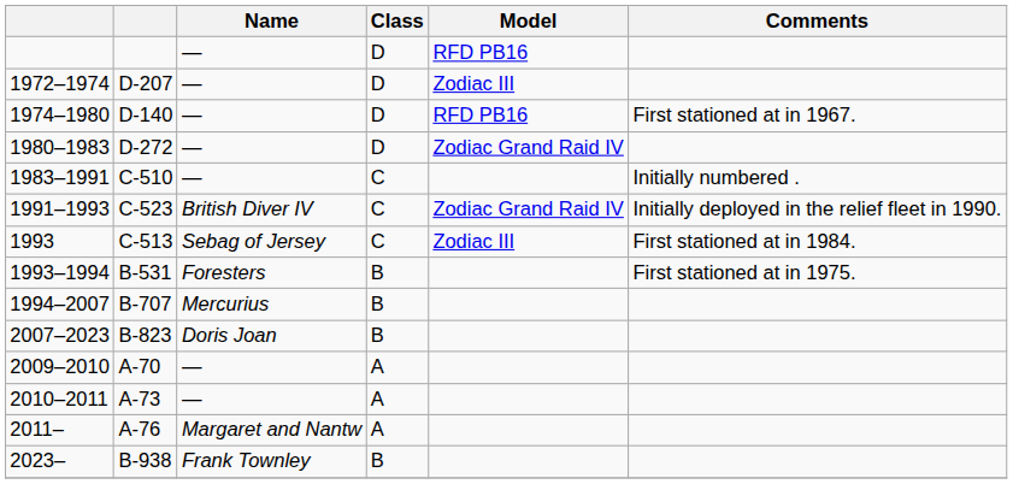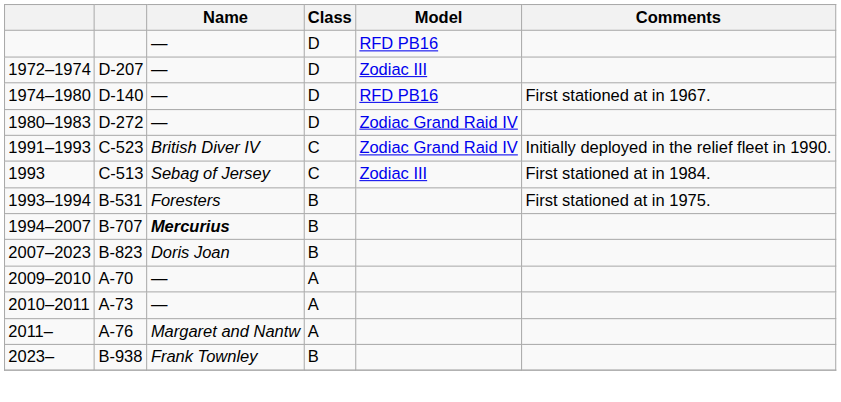 <table class="wikitable sortable">
 <tr>
 <th></th>
 <th></th>
 <th>Name</th>
 <th>Class</th>
 <th>Model</th>
 <th class=unsortable>Comments</th>
 </tr>
 <tr>
 <td></td>
 <td></td>
 <td>—</td>
 <td>D</td>
 <td><a href='#'>RFD PB16</a></td>
 <td></td>
 </tr>
 <tr>
 <td>1972–1974</td>
 <td>D-207</td>
 <td>—</td>
 <td>D</td>
 <td><a href='#'>Zodiac III</a></td>
 <td></td>
 </tr>
 <tr>
 <td>1974–1980</td>
 <td>D-140</td>
 <td>—</td>
 <td>D</td>
 <td><a href='#'>RFD PB16</a></td>
 <td>First stationed at  in 1967.</td>
 </tr>
 <tr>
 <td>1980–1983</td>
 <td>D-272</td>
 <td>—</td>
 <td>D</td>
 <td><a href='#'>Zodiac Grand Raid IV</a></td>
 <td></td>
 </tr>
 <tr>
-<td>1983–1991</td>
-<td>C-510</td>
-<td>—</td>
-<td>C</td>
-<td></td>
-<td>Initially numbered .</td>
-</tr>
-<tr>
 <td>1991–1993</td>
 <td>C-523</td>
 <td><em>British Diver IV</em></td>
 <td>C</td>
 <td><a href='#'>Zodiac Grand Raid IV</a></td>
 <td>Initially deployed in the relief fleet in 1990.</td>
 </tr>
 <tr>
 <td>1993</td>
 <td>C-513</td>
 <td><em>Sebag of Jersey</em></td>
 <td>C</td>
 <td><a href='#'>Zodiac III</a></td>
 <td>First stationed at  in 1984.</td>
 </tr>
 <tr>
 <td>1993–1994</td>
 <td>B-531</td>
 <td><em>Foresters</em></td>
 <td>B</td>
 <td></td>
 <td>First stationed at  in 1975.</td>
 </tr>
 <tr>
 <td>1994–2007</td>
 <td>B-707</td>
-<td><em>Mercurius</em></td>
+<td><strong><em>Mercurius</em></strong></td>
 <td>B</td>
 <td></td>
 <td></td>
 </tr>
 <tr>
 <td>2007–2023</td>
 <td>B-823</td>
 <td><em>Doris Joan</em></td>
 <td>B</td>
 <td></td>
 <td></td>
 </tr>
 <tr>
 <td>2009–2010</td>
 <td>A-70</td>
 <td>—</td>
 <td>A</td>
 <td></td>
 <td></td>
 </tr>
 <tr>
 <td>2010–2011</td>
 <td>A-73</td>
 <td>—</td>
 <td>A</td>
 <td></td>
 <td></td>
 </tr>
 <tr>
 <td>2011–</td>
 <td>A-76</td>
 <td><em>Margaret and Nantw</em></td>
 <td>A</td>
 <td></td>
 <td></td>
 </tr>
 <tr>
 <td>2023–</td>
 <td>B-938</td>
 <td><em>Frank Townley</em></td>
 <td>B</td>
 <td></td>
 <td></td>
 </tr>
 <tr>
 </tr>
 </table>
